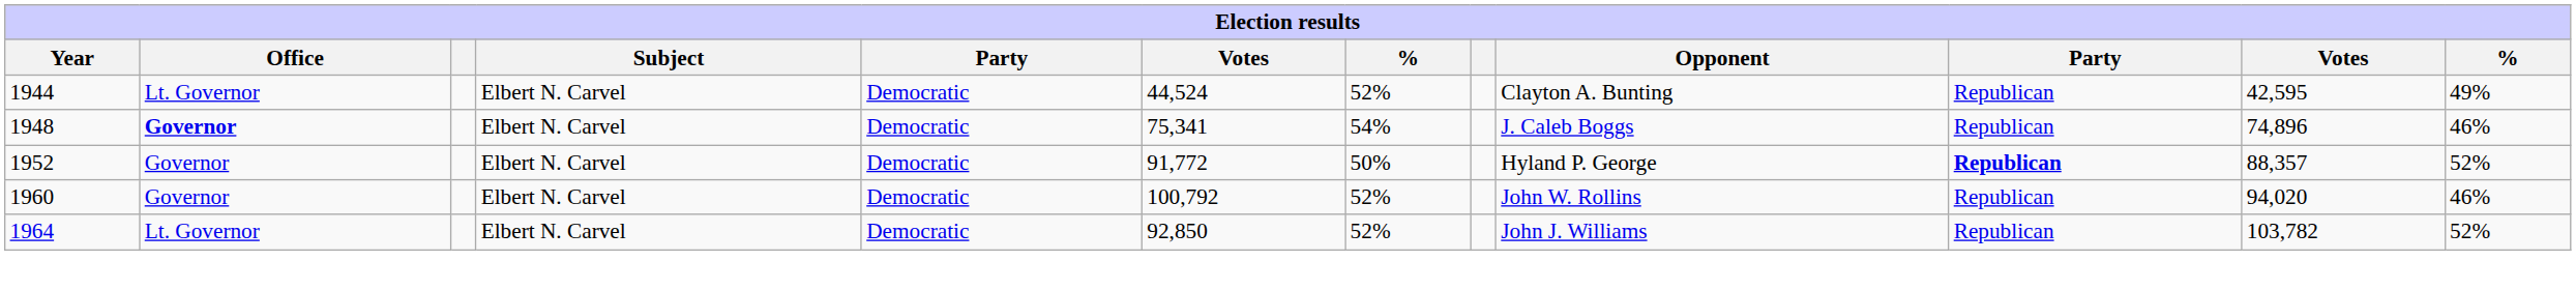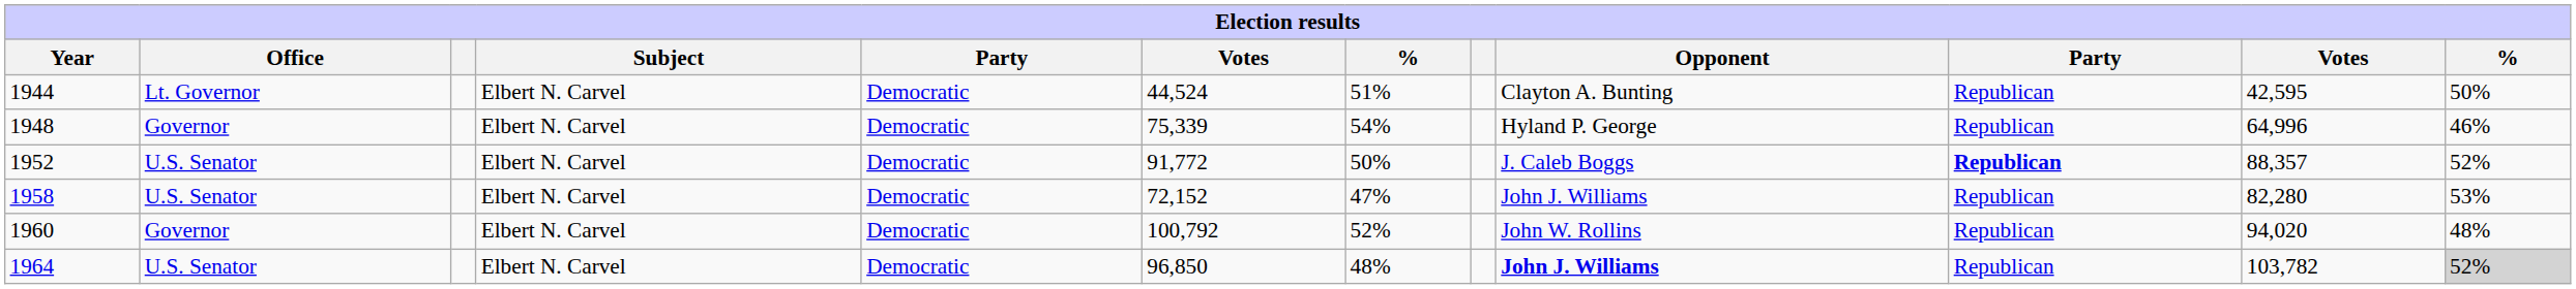 <table class=wikitable style="width: 94%" style="text-align: center;" align="center">
 <tr bgcolor=#cccccc>
 <th colspan=12 style="background: #ccccff;">Election results</th>
 </tr>
 <tr>
 <th><strong>Year</strong></th>
 <th><strong>Office</strong></th>
 <th></th>
 <th><strong>Subject</strong></th>
 <th><strong>Party</strong></th>
 <th><strong>Votes</strong></th>
 <th><strong>%</strong></th>
 <th></th>
 <th><strong>Opponent</strong></th>
 <th><strong>Party</strong></th>
 <th><strong>Votes</strong></th>
 <th><strong>%</strong></th>
 </tr>
 <tr>
 <td>1944</td>
 <td><a href='#'>Lt. Governor</a></td>
 <td></td>
 <td>Elbert N. Carvel</td>
 <td><a href='#'>Democratic</a></td>
 <td>44,524</td>
-<td>52%</td>
+<td>51%</td>
 <td></td>
 <td>Clayton A. Bunting</td>
 <td><a href='#'>Republican</a></td>
 <td>42,595</td>
-<td>49%</td>
+<td>50%</td>
 </tr>
 <tr>
 <td>1948</td>
-<td><strong><a href='#'>Governor</a></strong></td>
+<td><a href='#'>Governor</a></td>
 <td></td>
 <td>Elbert N. Carvel</td>
 <td><a href='#'>Democratic</a></td>
-<td>75,341</td>
+<td>75,339</td>
 <td>54%</td>
 <td></td>
-<td><a href='#'>J. Caleb Boggs</a></td>
+<td>Hyland P. George</td>
 <td><a href='#'>Republican</a></td>
-<td>74,896</td>
+<td>64,996</td>
 <td>46%</td>
 </tr>
 <tr>
 <td>1952</td>
-<td><a href='#'>Governor</a></td>
+<td><a href='#'>U.S. Senator</a></td>
 <td></td>
 <td>Elbert N. Carvel</td>
 <td><a href='#'>Democratic</a></td>
 <td>91,772</td>
 <td>50%</td>
 <td></td>
-<td>Hyland P. George</td>
+<td><a href='#'>J. Caleb Boggs</a></td>
 <td><strong><a href='#'>Republican</a></strong></td>
 <td>88,357</td>
 <td>52%</td>
+</tr>
+<tr>
+<td><a href='#'>1958</a></td>
+<td><a href='#'>U.S. Senator</a></td>
+<td></td>
+<td>Elbert N. Carvel</td>
+<td><a href='#'>Democratic</a></td>
+<td>72,152</td>
+<td>47%</td>
+<td></td>
+<td><a href='#'>John J. Williams</a></td>
+<td><a href='#'>Republican</a></td>
+<td>82,280</td>
+<td>53%</td>
 </tr>
 <tr>
 <td>1960</td>
 <td><a href='#'>Governor</a></td>
 <td></td>
 <td>Elbert N. Carvel</td>
 <td><a href='#'>Democratic</a></td>
 <td>100,792</td>
 <td>52%</td>
 <td></td>
 <td><a href='#'>John W. Rollins</a></td>
 <td><a href='#'>Republican</a></td>
 <td>94,020</td>
-<td>46%</td>
+<td>48%</td>
 </tr>
 <tr>
 <td><a href='#'>1964</a></td>
-<td><a href='#'>Lt. Governor</a></td>
+<td><a href='#'>U.S. Senator</a></td>
 <td></td>
 <td>Elbert N. Carvel</td>
 <td><a href='#'>Democratic</a></td>
-<td>92,850</td>
-<td>52%</td>
+<td>96,850</td>
+<td>48%</td>
 <td></td>
-<td><a href='#'>John J. Williams</a></td>
+<td><strong><a href='#'>John J. Williams</a></strong></td>
 <td><a href='#'>Republican</a></td>
 <td>103,782</td>
-<td>52%</td>
+<td style="background: lightgrey;">52%</td>
 </tr>
 </table>
